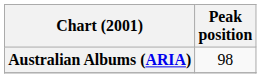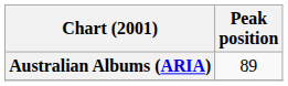 <table class="wikitable sortable plainrowheaders" style="text-align:center">
 <tr>
 <th>Chart (2001)</th>
 <th>Peak<br>position</th>
 </tr>
 <tr>
 <th scope="row">Australian Albums (<a href='#'>ARIA</a>)</th>
-<td>98</td>
+<td>89</td>
 </tr>
 <tr>
 </tr>
 <tr>
 </tr>
 <tr>
 </tr>
 <tr>
 </tr>
 <tr>
 </tr>
 <tr>
 </tr>
 <tr>
 </tr>
 </table>
